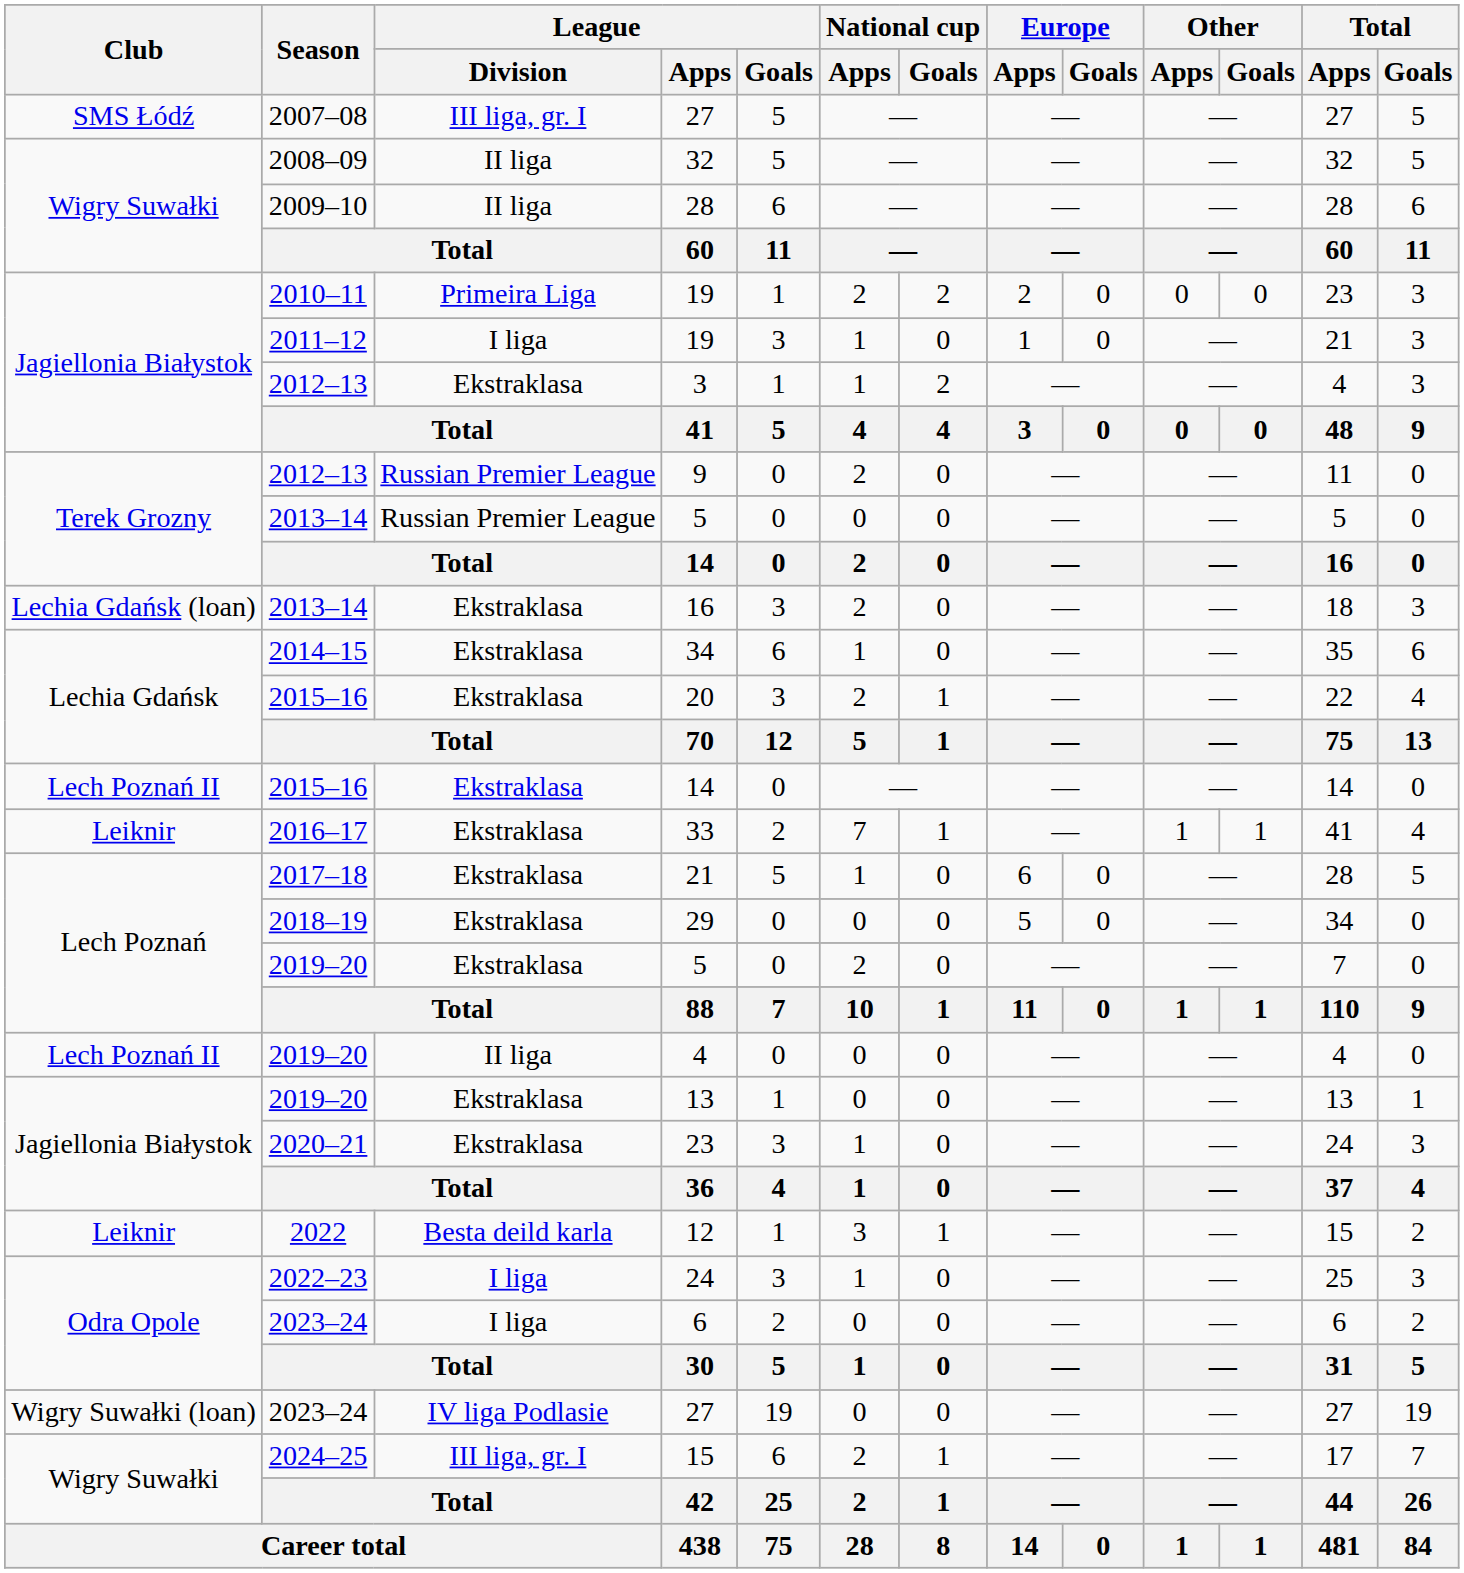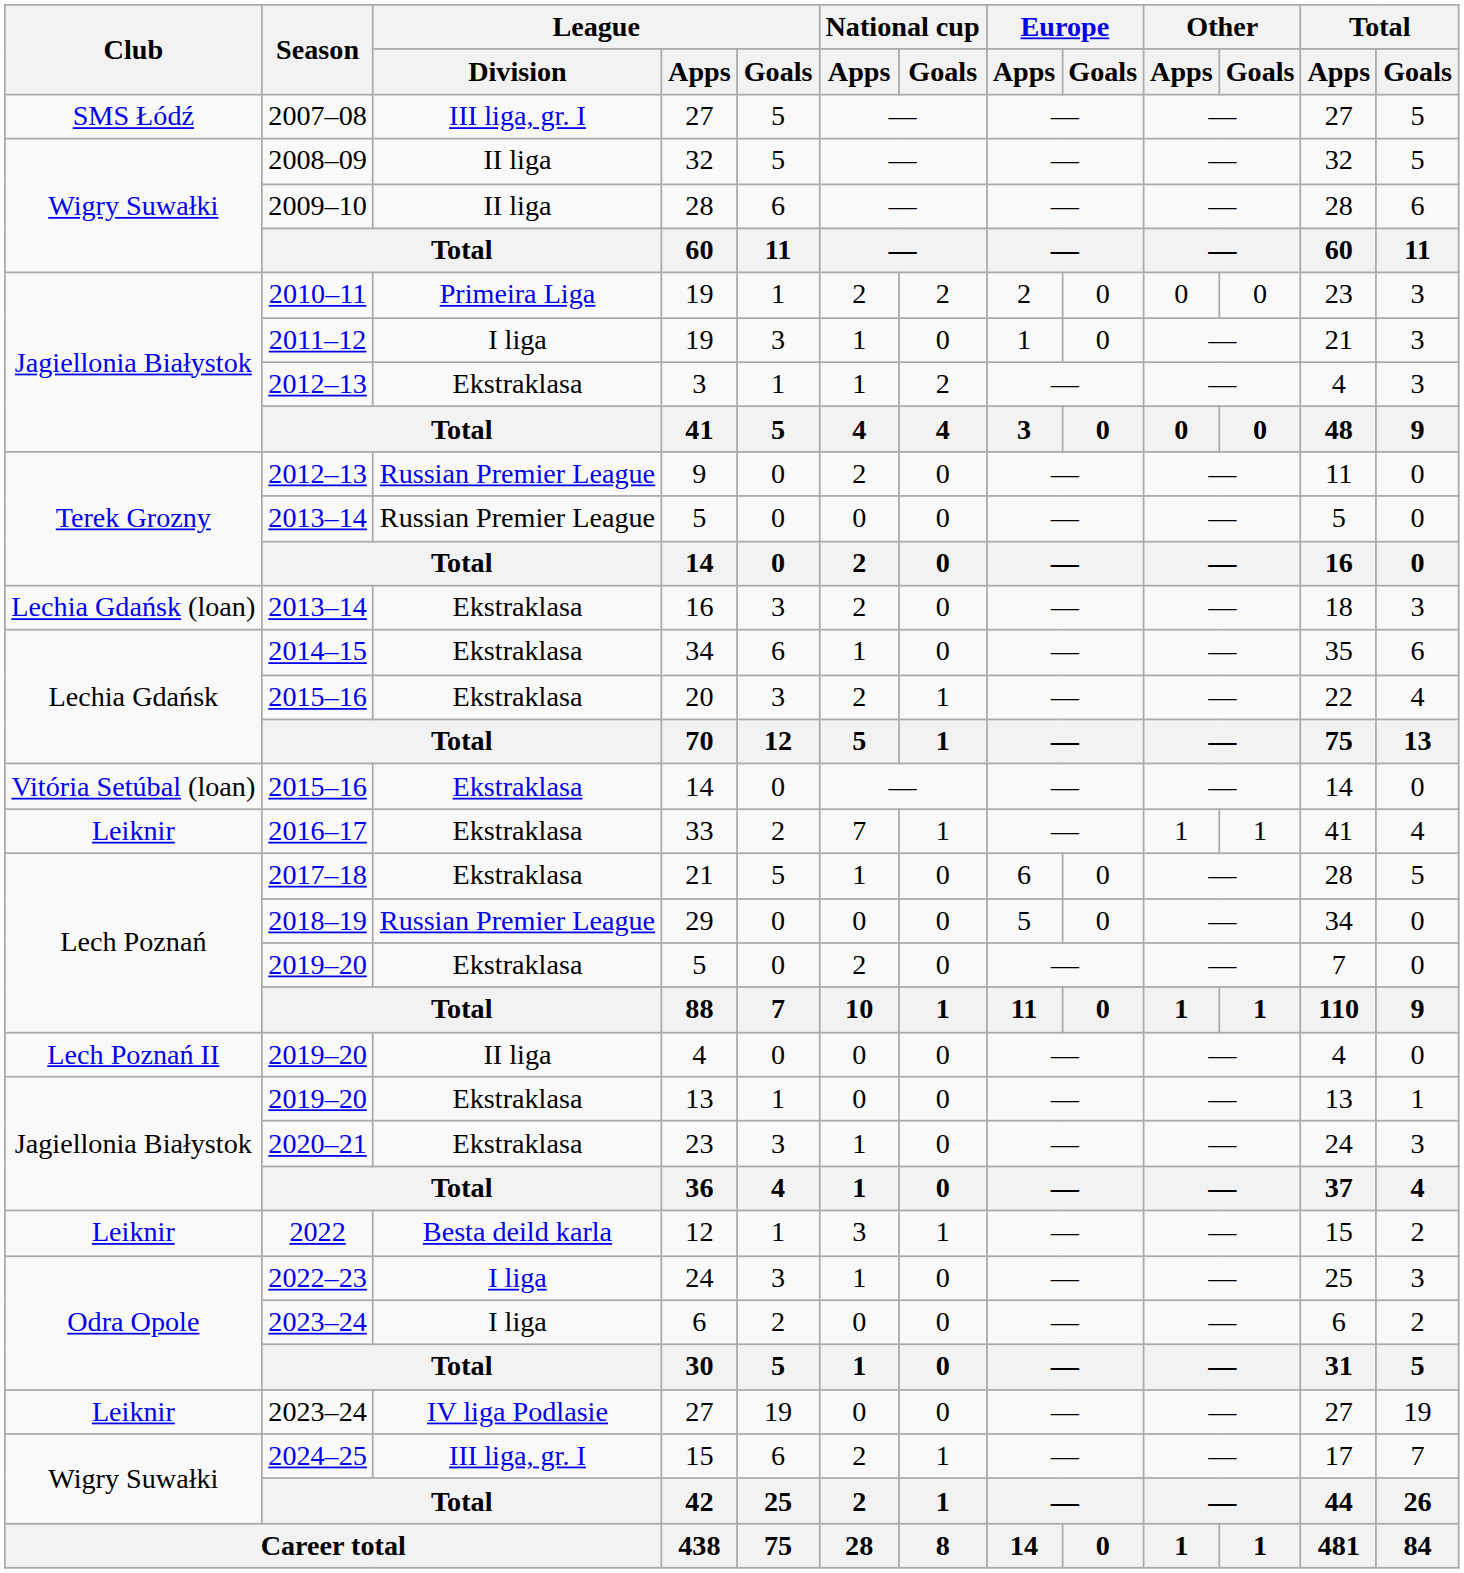 <table class="wikitable" style="text-align: center;">
 <tr>
 <th rowspan="2">Club</th>
 <th rowspan="2">Season</th>
 <th colspan="3">League</th>
 <th colspan="2">National cup</th>
 <th colspan="2"><a href='#'>Europe</a></th>
 <th colspan="2">Other</th>
 <th colspan="2">Total</th>
 </tr>
 <tr>
 <th>Division</th>
 <th>Apps</th>
 <th>Goals</th>
 <th>Apps</th>
 <th>Goals</th>
 <th>Apps</th>
 <th>Goals</th>
 <th>Apps</th>
 <th>Goals</th>
 <th>Apps</th>
 <th>Goals</th>
 </tr>
 <tr>
 <td><a href='#'>SMS Łódź</a></td>
 <td>2007–08</td>
 <td><a href='#'>III liga, gr. I</a></td>
 <td>27</td>
 <td>5</td>
 <td colspan="2">—</td>
 <td colspan="2">—</td>
 <td colspan="2">—</td>
 <td>27</td>
 <td>5</td>
 </tr>
 <tr>
 <td rowspan="3"><a href='#'>Wigry Suwałki</a></td>
 <td>2008–09</td>
 <td>II liga</td>
 <td>32</td>
 <td>5</td>
 <td colspan="2">—</td>
 <td colspan="2">—</td>
 <td colspan="2">—</td>
 <td>32</td>
 <td>5</td>
 </tr>
 <tr>
 <td>2009–10</td>
 <td>II liga</td>
 <td>28</td>
 <td>6</td>
 <td colspan="2">—</td>
 <td colspan="2">—</td>
 <td colspan="2">—</td>
 <td>28</td>
 <td>6</td>
 </tr>
 <tr>
 <th colspan="2">Total</th>
 <th>60</th>
 <th>11</th>
 <th colspan="2">—</th>
 <th colspan="2">—</th>
 <th colspan="2">—</th>
 <th>60</th>
 <th>11</th>
 </tr>
 <tr>
 <td rowspan="4"><a href='#'>Jagiellonia Białystok</a></td>
 <td><a href='#'>2010–11</a></td>
 <td><a href='#'>Primeira Liga</a></td>
 <td>19</td>
 <td>1</td>
 <td>2</td>
 <td>2</td>
 <td>2</td>
 <td>0</td>
 <td>0</td>
 <td>0</td>
 <td>23</td>
 <td>3</td>
 </tr>
 <tr>
 <td><a href='#'>2011–12</a></td>
 <td>I liga</td>
 <td>19</td>
 <td>3</td>
 <td>1</td>
 <td>0</td>
 <td>1</td>
 <td>0</td>
 <td colspan="2">—</td>
 <td>21</td>
 <td>3</td>
 </tr>
 <tr>
 <td><a href='#'>2012–13</a></td>
 <td>Ekstraklasa</td>
 <td>3</td>
 <td>1</td>
 <td>1</td>
 <td>2</td>
 <td colspan="2">—</td>
 <td colspan="2">—</td>
 <td>4</td>
 <td>3</td>
 </tr>
 <tr>
 <th colspan="2">Total</th>
 <th>41</th>
 <th>5</th>
 <th>4</th>
 <th>4</th>
 <th>3</th>
 <th>0</th>
 <th>0</th>
 <th>0</th>
 <th>48</th>
 <th>9</th>
 </tr>
 <tr>
 <td rowspan="3"><a href='#'>Terek Grozny</a></td>
 <td><a href='#'>2012–13</a></td>
 <td><a href='#'>Russian Premier League</a></td>
 <td>9</td>
 <td>0</td>
 <td>2</td>
 <td>0</td>
 <td colspan="2">—</td>
 <td colspan="2">—</td>
 <td>11</td>
 <td>0</td>
 </tr>
 <tr>
 <td><a href='#'>2013–14</a></td>
 <td>Russian Premier League</td>
 <td>5</td>
 <td>0</td>
 <td>0</td>
 <td>0</td>
 <td colspan="2">—</td>
 <td colspan="2">—</td>
 <td>5</td>
 <td>0</td>
 </tr>
 <tr>
 <th colspan="2">Total</th>
 <th>14</th>
 <th>0</th>
 <th>2</th>
 <th>0</th>
 <th colspan="2">—</th>
 <th colspan="2">—</th>
 <th>16</th>
 <th>0</th>
 </tr>
 <tr>
 <td><a href='#'>Lechia Gdańsk</a> (loan)</td>
 <td><a href='#'>2013–14</a></td>
 <td>Ekstraklasa</td>
 <td>16</td>
 <td>3</td>
 <td>2</td>
 <td>0</td>
 <td colspan="2">—</td>
 <td colspan="2">—</td>
 <td>18</td>
 <td>3</td>
 </tr>
 <tr>
 <td rowspan="3">Lechia Gdańsk</td>
 <td><a href='#'>2014–15</a></td>
 <td>Ekstraklasa</td>
 <td>34</td>
 <td>6</td>
 <td>1</td>
 <td>0</td>
 <td colspan="2">—</td>
 <td colspan="2">—</td>
 <td>35</td>
 <td>6</td>
 </tr>
 <tr>
 <td><a href='#'>2015–16</a></td>
 <td>Ekstraklasa</td>
 <td>20</td>
 <td>3</td>
 <td>2</td>
 <td>1</td>
 <td colspan="2">—</td>
 <td colspan="2">—</td>
 <td>22</td>
 <td>4</td>
 </tr>
 <tr>
 <th colspan="2">Total</th>
 <th>70</th>
 <th>12</th>
 <th>5</th>
 <th>1</th>
 <th colspan="2">—</th>
 <th colspan="2">—</th>
 <th>75</th>
 <th>13</th>
 </tr>
 <tr>
-<td><a href='#'>Lech Poznań II</a></td>
+<td><a href='#'>Vitória Setúbal</a> (loan)</td>
 <td><a href='#'>2015–16</a></td>
 <td><a href='#'>Ekstraklasa</a></td>
 <td>14</td>
 <td>0</td>
 <td colspan="2">—</td>
 <td colspan="2">—</td>
 <td colspan="2">—</td>
 <td>14</td>
 <td>0</td>
 </tr>
 <tr>
 <td><a href='#'>Leiknir</a></td>
 <td><a href='#'>2016–17</a></td>
 <td>Ekstraklasa</td>
 <td>33</td>
 <td>2</td>
 <td>7</td>
 <td>1</td>
 <td colspan="2">—</td>
 <td>1</td>
 <td>1</td>
 <td>41</td>
 <td>4</td>
 </tr>
 <tr>
 <td rowspan="4">Lech Poznań</td>
 <td><a href='#'>2017–18</a></td>
 <td>Ekstraklasa</td>
 <td>21</td>
 <td>5</td>
 <td>1</td>
 <td>0</td>
 <td>6</td>
 <td>0</td>
 <td colspan="2">—</td>
 <td>28</td>
 <td>5</td>
 </tr>
 <tr>
 <td><a href='#'>2018–19</a></td>
-<td>Ekstraklasa</td>
+<td><a href='#'>Russian Premier League</a></td>
 <td>29</td>
 <td>0</td>
 <td>0</td>
 <td>0</td>
 <td>5</td>
 <td>0</td>
 <td colspan="2">—</td>
 <td>34</td>
 <td>0</td>
 </tr>
 <tr>
 <td><a href='#'>2019–20</a></td>
 <td>Ekstraklasa</td>
 <td>5</td>
 <td>0</td>
 <td>2</td>
 <td>0</td>
 <td colspan="2">—</td>
 <td colspan="2">—</td>
 <td>7</td>
 <td>0</td>
 </tr>
 <tr>
 <th colspan="2">Total</th>
 <th>88</th>
 <th>7</th>
 <th>10</th>
 <th>1</th>
 <th>11</th>
 <th>0</th>
 <th>1</th>
 <th>1</th>
 <th>110</th>
 <th>9</th>
 </tr>
 <tr>
 <td><a href='#'>Lech Poznań II</a></td>
 <td><a href='#'>2019–20</a></td>
 <td>II liga</td>
 <td>4</td>
 <td>0</td>
 <td>0</td>
 <td>0</td>
 <td colspan="2">—</td>
 <td colspan="2">—</td>
 <td>4</td>
 <td>0</td>
 </tr>
 <tr>
 <td rowspan="3">Jagiellonia Białystok</td>
 <td><a href='#'>2019–20</a></td>
 <td>Ekstraklasa</td>
 <td>13</td>
 <td>1</td>
 <td>0</td>
 <td>0</td>
 <td colspan="2">—</td>
 <td colspan="2">—</td>
 <td>13</td>
 <td>1</td>
 </tr>
 <tr>
 <td><a href='#'>2020–21</a></td>
 <td>Ekstraklasa</td>
 <td>23</td>
 <td>3</td>
 <td>1</td>
 <td>0</td>
 <td colspan="2">—</td>
 <td colspan="2">—</td>
 <td>24</td>
 <td>3</td>
 </tr>
 <tr>
 <th colspan="2">Total</th>
 <th>36</th>
 <th>4</th>
 <th>1</th>
 <th>0</th>
 <th colspan="2">—</th>
 <th colspan="2">—</th>
 <th>37</th>
 <th>4</th>
 </tr>
 <tr>
 <td><a href='#'>Leiknir</a></td>
 <td><a href='#'>2022</a></td>
 <td><a href='#'>Besta deild karla</a></td>
 <td>12</td>
 <td>1</td>
 <td>3</td>
 <td>1</td>
 <td colspan="2">—</td>
 <td colspan="2">—</td>
 <td>15</td>
 <td>2</td>
 </tr>
 <tr>
 <td rowspan="3"><a href='#'>Odra Opole</a></td>
 <td><a href='#'>2022–23</a></td>
 <td><a href='#'>I liga</a></td>
 <td>24</td>
 <td>3</td>
 <td>1</td>
 <td>0</td>
 <td colspan="2">—</td>
 <td colspan="2">—</td>
 <td>25</td>
 <td>3</td>
 </tr>
 <tr>
 <td><a href='#'>2023–24</a></td>
 <td>I liga</td>
 <td>6</td>
 <td>2</td>
 <td>0</td>
 <td>0</td>
 <td colspan="2">—</td>
 <td colspan="2">—</td>
 <td>6</td>
 <td>2</td>
 </tr>
 <tr>
 <th colspan="2">Total</th>
 <th>30</th>
 <th>5</th>
 <th>1</th>
 <th>0</th>
 <th colspan="2">—</th>
 <th colspan="2">—</th>
 <th>31</th>
 <th>5</th>
 </tr>
 <tr>
-<td>Wigry Suwałki (loan)</td>
+<td><a href='#'>Leiknir</a></td>
 <td>2023–24</td>
 <td><a href='#'>IV liga Podlasie</a></td>
 <td>27</td>
 <td>19</td>
 <td>0</td>
 <td>0</td>
 <td colspan="2">—</td>
 <td colspan="2">—</td>
 <td>27</td>
 <td>19</td>
 </tr>
 <tr>
 <td rowspan="2">Wigry Suwałki</td>
 <td><a href='#'>2024–25</a></td>
 <td><a href='#'>III liga, gr. I</a></td>
 <td>15</td>
 <td>6</td>
 <td>2</td>
 <td>1</td>
 <td colspan="2">—</td>
 <td colspan="2">—</td>
 <td>17</td>
 <td>7</td>
 </tr>
 <tr>
 <th colspan="2">Total</th>
 <th>42</th>
 <th>25</th>
 <th>2</th>
 <th>1</th>
 <th colspan="2">—</th>
 <th colspan="2">—</th>
 <th>44</th>
 <th>26</th>
 </tr>
 <tr>
 <th colspan="3">Career total</th>
 <th>438</th>
 <th>75</th>
 <th>28</th>
 <th>8</th>
 <th>14</th>
 <th>0</th>
 <th>1</th>
 <th>1</th>
 <th>481</th>
 <th>84</th>
 </tr>
 </table>
